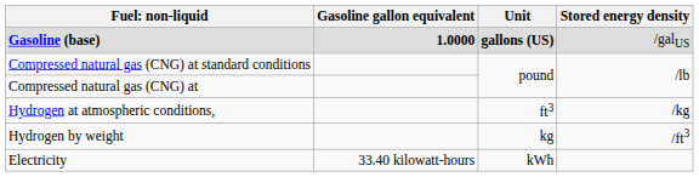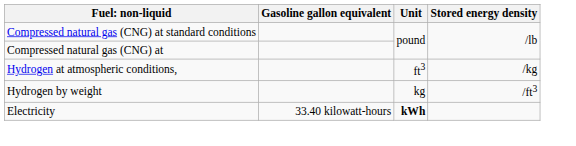 <table class="wikitable" style="font-size:100%;text-align:right;">
 <tr>
 <th>Fuel: non-liquid</th>
 <th>Gasoline gallon equivalent</th>
 <th>Unit</th>
 <th>Stored energy density</th>
-</tr>
-<tr style="background:#ddd;">
-<td style="text-align:left;"><strong><a href='#'>Gasoline</a> (base)</strong></td>
-<td><strong>1.0000</strong></td>
-<td><strong>gallons (US)</strong></td>
-<td><strong></strong>/gal<sub>US</sub></td>
 </tr>
 <tr>
 <td style="text-align:left;"><a href='#'>Compressed natural gas</a> (CNG) at standard conditions </td>
 <td></td>
 <td rowspan=2>pound</td>
 <td rowspan=2>/lb</td>
 </tr>
 <tr>
 <td style="text-align:left;">Compressed natural gas (CNG) at </td>
 <td></td>
 </tr>
 <tr>
 <td style="text-align:left;"><a href='#'>Hydrogen</a> at atmospheric conditions, </td>
 <td></td>
 <td>ft<sup>3</sup></td>
 <td>/kg</td>
 </tr>
 <tr>
 <td style="text-align:left;">Hydrogen by weight</td>
 <td></td>
 <td>kg</td>
 <td>/ft<sup>3</sup></td>
 </tr>
 <tr>
 <td style="text-align:left;">Electricity</td>
 <td>33.40 kilowatt-hours</td>
-<td>kWh</td>
+<td><strong>kWh</strong></td>
 <td></td>
 </tr>
 </table>
